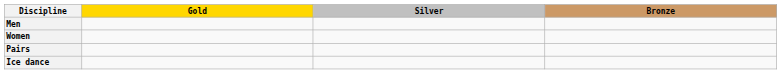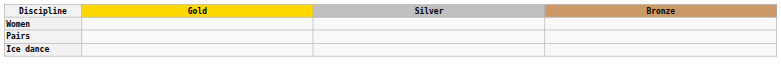 <table class="wikitable unsortable" style="text-align:left; width:80%">
 <tr>
 <th scope="col" style="text-align:center; width:10%">Discipline</th>
 <td scope="col" style="text-align:center; width:30%; background:gold"><strong>Gold</strong></td>
 <td scope="col" style="text-align:center; width:30%; background:silver"><strong>Silver</strong></td>
 <td scope="col" style="text-align:center; width:30%; background:#c96"><strong>Bronze</strong></td>
-</tr>
-<tr>
-<th scope="row" style="text-align:left">Men</th>
-<td></td>
-<td></td>
-<td></td>
 </tr>
 <tr>
 <th scope="row" style="text-align:left">Women</th>
 <td></td>
 <td></td>
 <td></td>
 </tr>
 <tr>
 <th scope="row" style="text-align:left">Pairs</th>
 <td></td>
 <td></td>
 <td></td>
 </tr>
 <tr>
 <th scope="row" style="text-align:left">Ice dance</th>
 <td></td>
 <td></td>
 <td></td>
 </tr>
 </table>
